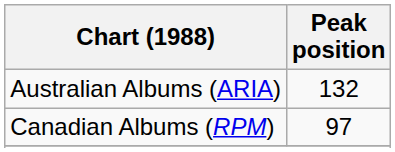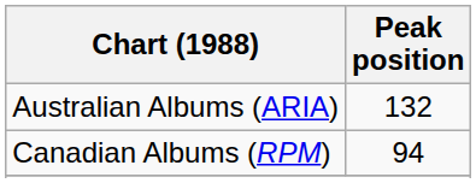 <table class="wikitable sortable">
 <tr>
 <th>Chart (1988)</th>
 <th>Peak<br>position</th>
 </tr>
 <tr>
 <td>Australian Albums (<a href='#'>ARIA</a>)</td>
 <td align="center">132</td>
 </tr>
 <tr>
 <td>Canadian Albums (<em><a href='#'>RPM</a></em>)</td>
-<td style="text-align:center;">97</td>
+<td style="text-align:center;">94</td>
 </tr>
 <tr>
 </tr>
 <tr>
 </tr>
 <tr>
 </tr>
 <tr>
 </tr>
 </table>
